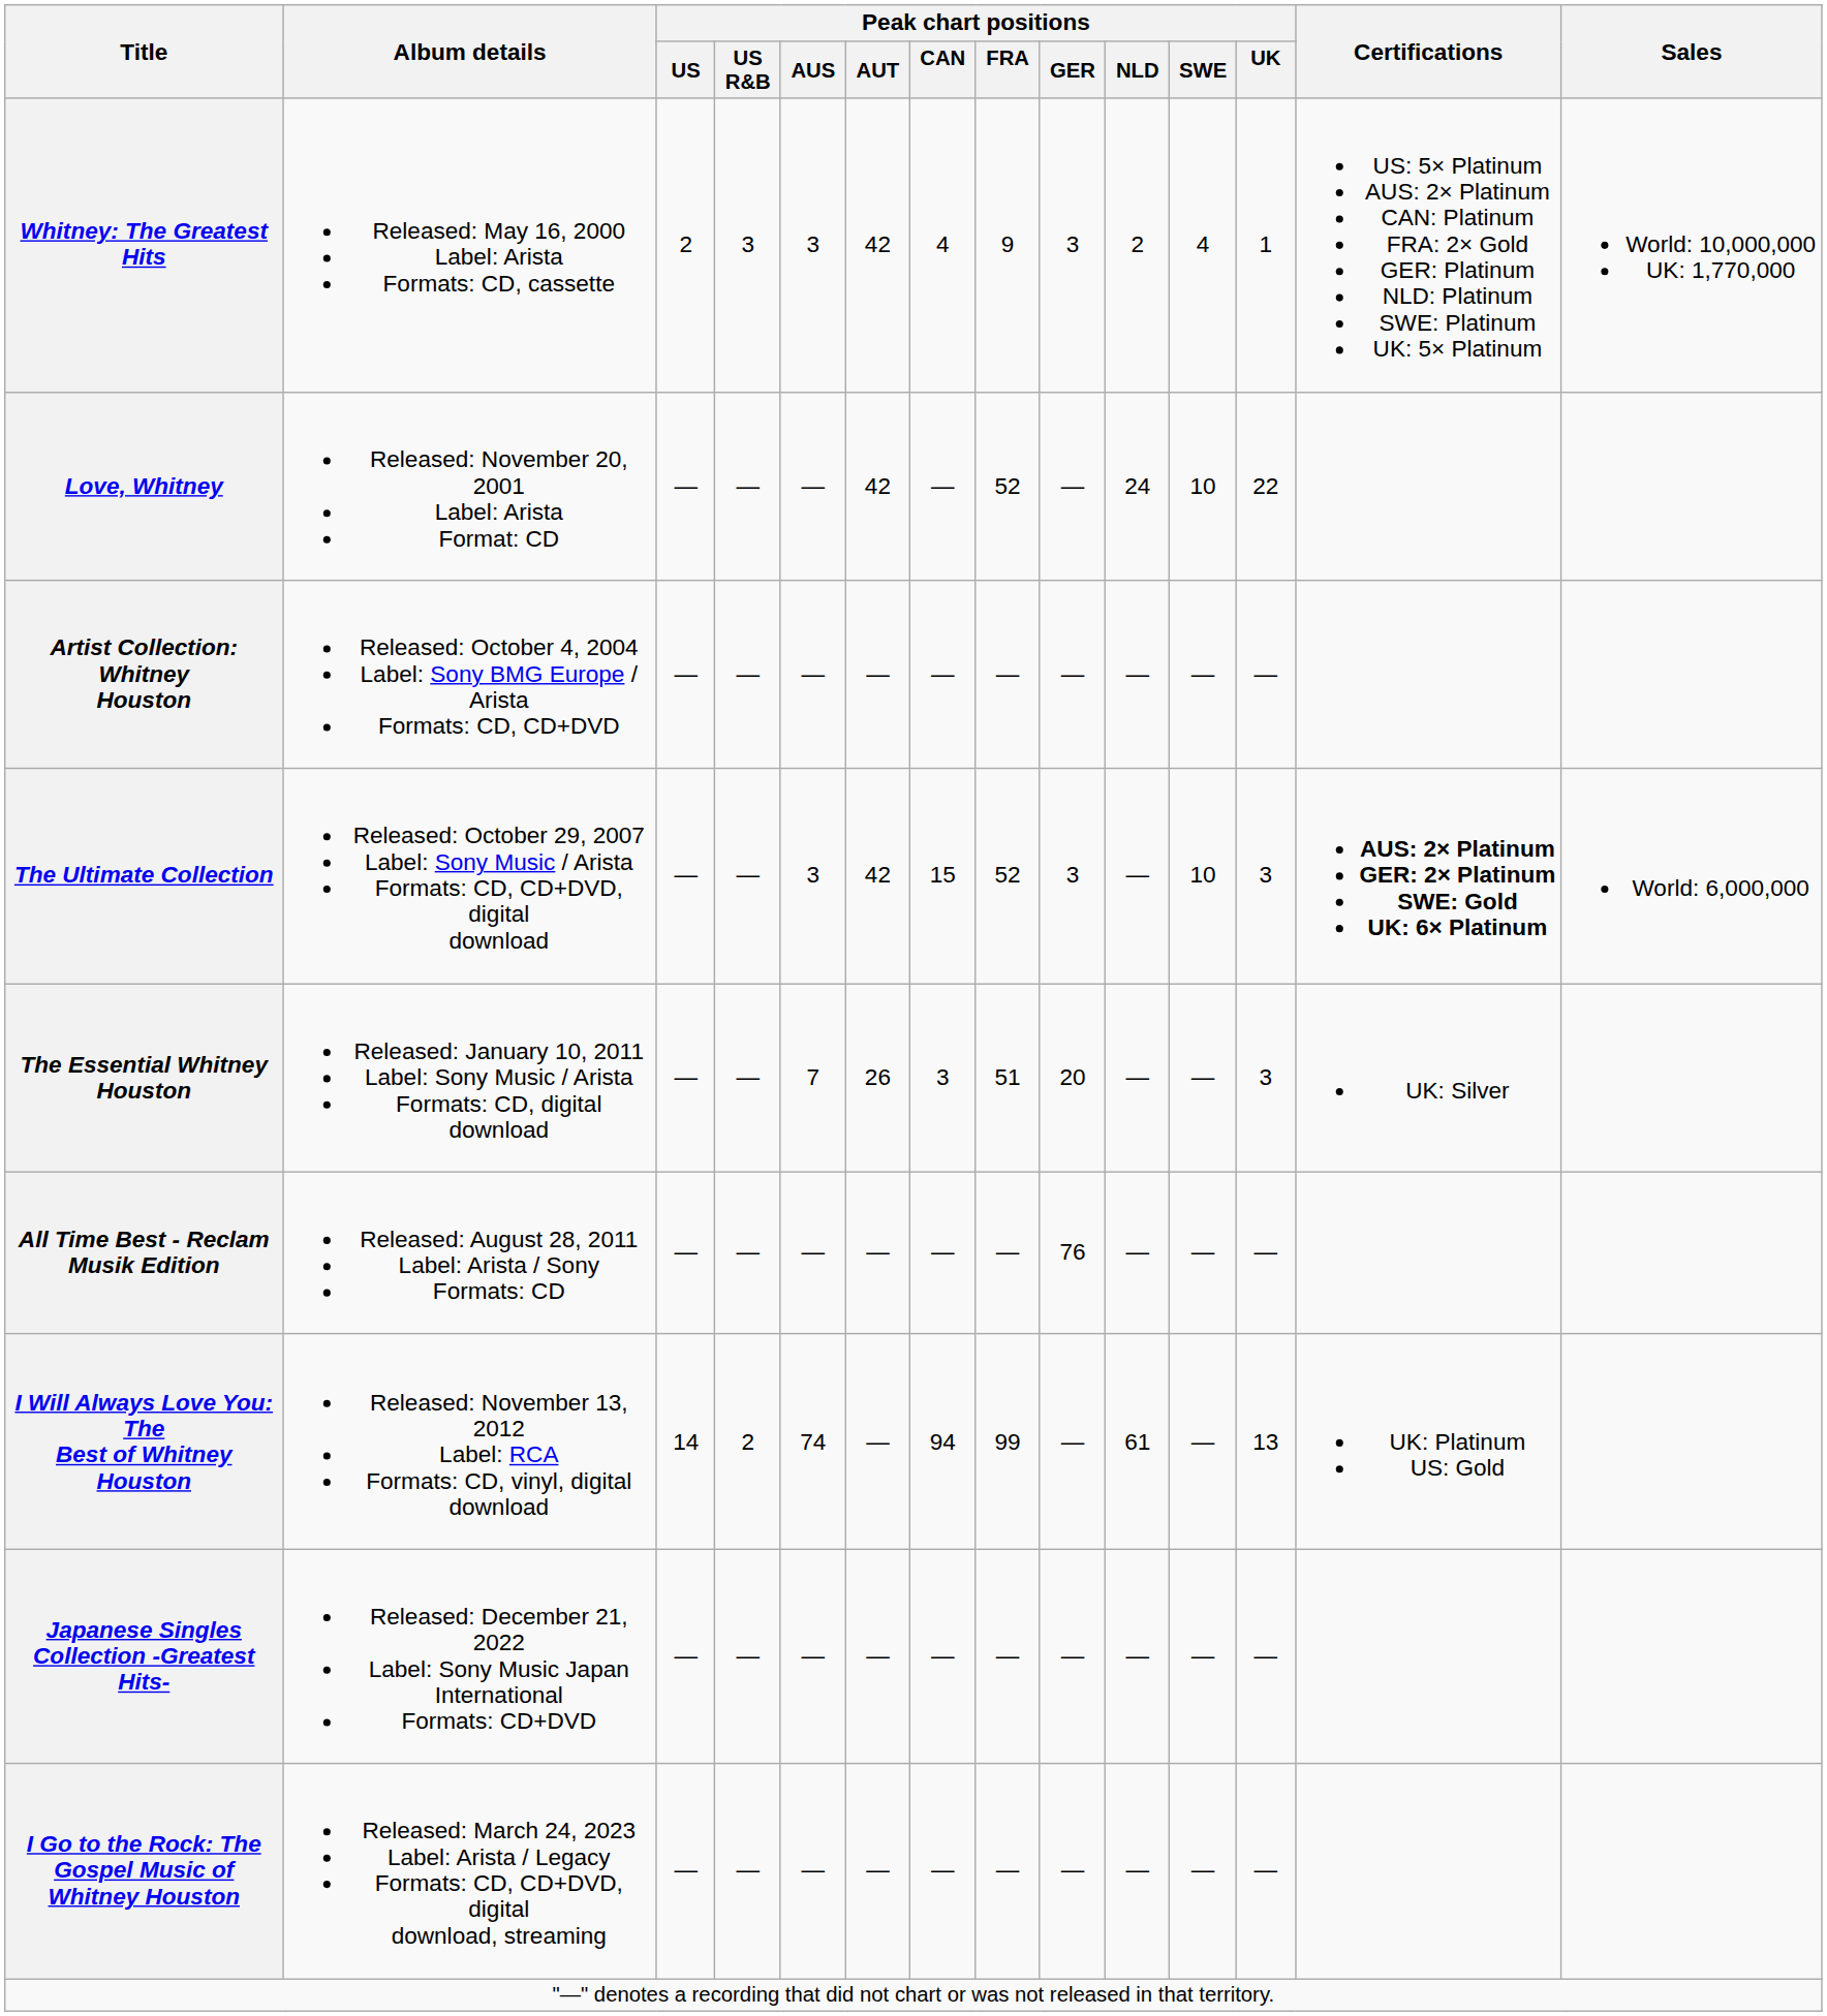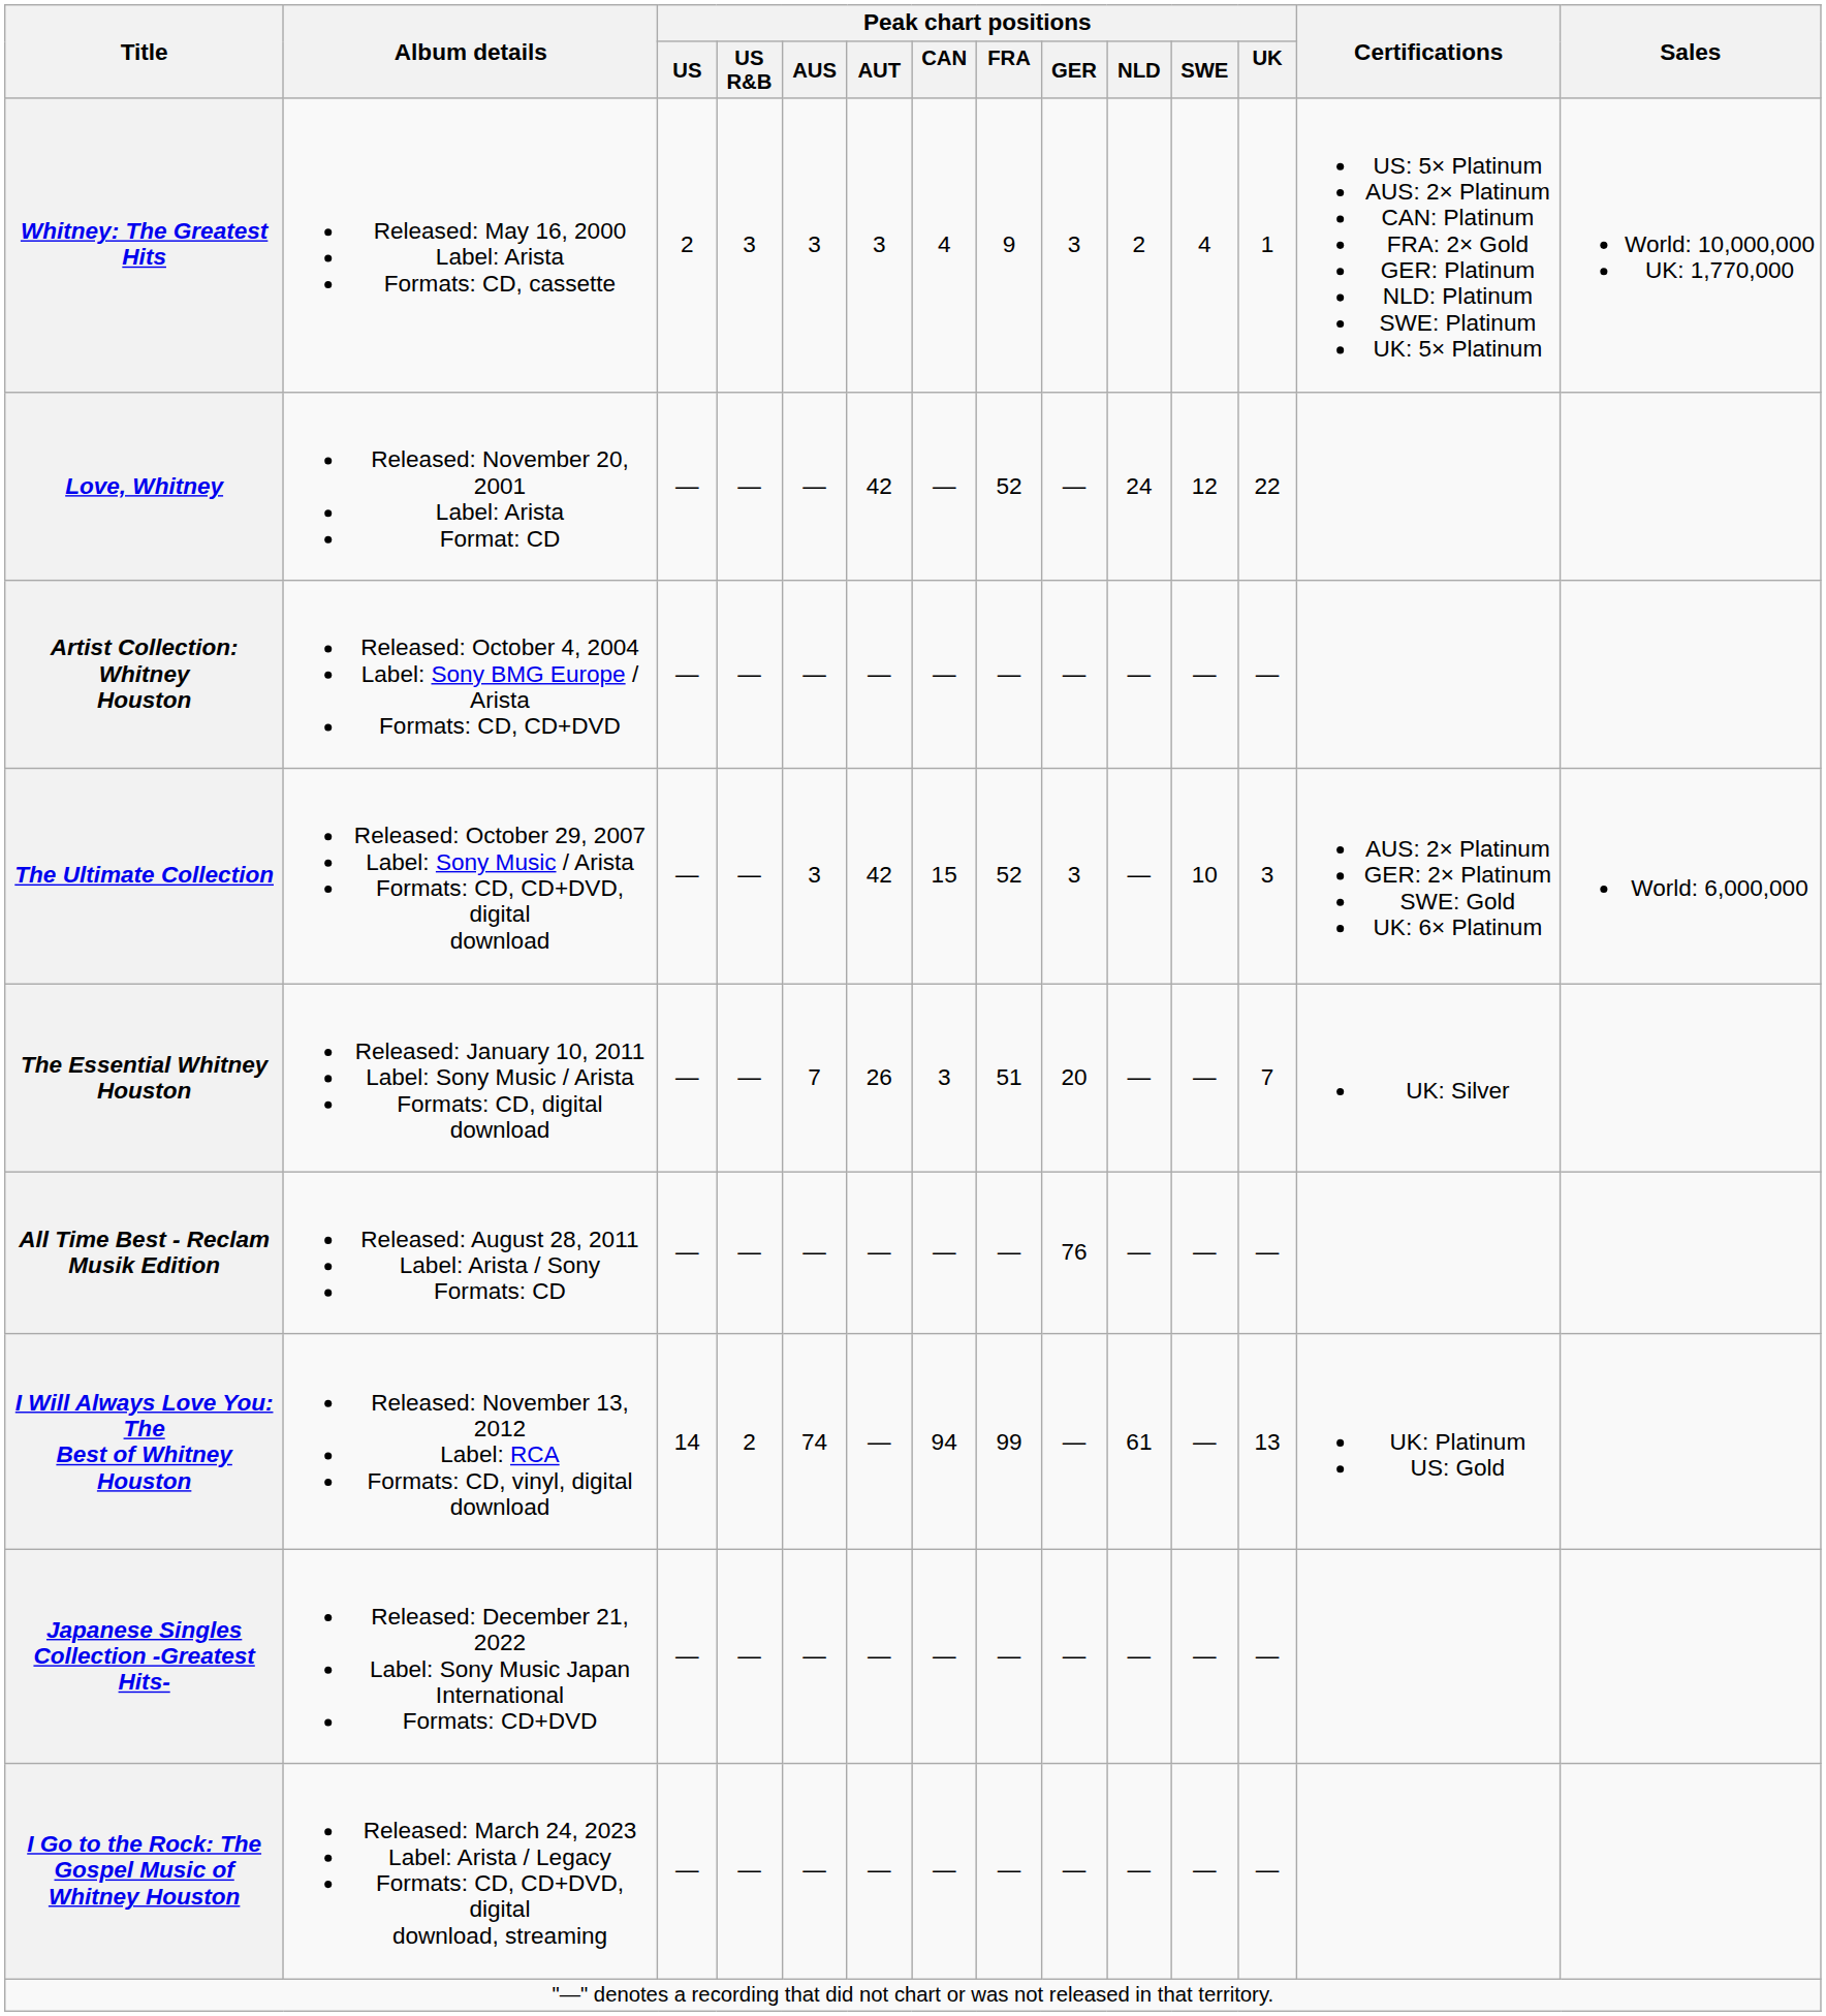 <table class="wikitable plainrowheaders" style="text-align:center;">
 <tr>
 <th scope="col" rowspan="2" style="width:16em;">Title</th>
 <th scope="col" rowspan="2" style="width:21em;">Album details</th>
 <th scope="col" colspan="10">Peak chart positions</th>
 <th scope="col" rowspan="2" style="width:14em;">Certifications</th>
 <th scope="col" rowspan="2" style="width:13em;">Sales</th>
 </tr>
 <tr>
 <th scope="col" style="width:3em;font-size:90%;">US<br></th>
 <th scope="col" style="width:3em;font-size:90%;">US R&B<br></th>
 <th scope="col" style="width:3em;font-size:90%;">AUS<br></th>
 <th scope="col" style="width:3em;font-size:90%;">AUT<br></th>
 <th scope="col" style="width:3em;font-size:90%;">CAN<br><br></th>
 <th scope="col" style="width:3em;font-size:90%;">FRA<br><br></th>
 <th scope="col" style="width:3em;font-size:90%;">GER<br></th>
 <th scope="col" style="width:3em;font-size:90%;">NLD<br></th>
 <th scope="col" style="width:3em;font-size:90%;">SWE<br></th>
 <th scope="col" style="width:3em;font-size:90%;">UK<br><br></th>
 </tr>
 <tr>
 <th scope="row"><em><a href='#'>Whitney: The Greatest Hits</a></em></th>
 <td><br><ul><li>Released: May 16, 2000</li><li>Label: Arista</li><li>Formats: CD, cassette</li></ul></td>
 <td>2</td>
 <td>3</td>
 <td>3</td>
-<td>42</td>
+<td>3</td>
 <td>4</td>
 <td>9</td>
 <td>3</td>
 <td>2</td>
 <td>4</td>
 <td>1</td>
 <td><br><ul><li>US: 5× Platinum</li><li>AUS: 2× Platinum</li><li>CAN: Platinum</li><li>FRA: 2× Gold</li><li>GER: Platinum</li><li>NLD: Platinum</li><li>SWE: Platinum</li><li>UK: 5× Platinum</li></ul></td>
 <td><br><ul><li>World: 10,000,000</li><li>UK: 1,770,000</li></ul></td>
 </tr>
 <tr>
 <th scope="row"><em><a href='#'>Love, Whitney</a></em></th>
 <td><br><ul><li>Released: November 20, 2001</li><li>Label: Arista</li><li>Format: CD</li></ul></td>
 <td>—</td>
 <td>―</td>
 <td>—</td>
 <td>42</td>
 <td>—</td>
 <td>52</td>
 <td>—</td>
 <td>24</td>
-<td>10</td>
+<td>12</td>
 <td>22</td>
 <td></td>
 <td></td>
 </tr>
 <tr>
 <th scope="row"><em>Artist Collection: Whitney<br>Houston</em></th>
 <td><br><ul><li>Released: October 4, 2004</li><li>Label: <a href='#'>Sony BMG Europe</a> / Arista</li><li>Formats: CD, CD+DVD</li></ul></td>
 <td>—</td>
 <td>—</td>
 <td>—</td>
 <td>—</td>
 <td>—</td>
 <td>—</td>
 <td>—</td>
 <td>—</td>
 <td>—</td>
 <td>—</td>
 <td></td>
 <td></td>
 </tr>
 <tr>
 <th scope="row"><em><a href='#'>The Ultimate Collection</a></em></th>
 <td><br><ul><li>Released: October 29, 2007</li><li>Label: <a href='#'>Sony Music</a> / Arista</li><li>Formats: CD, CD+DVD, digital<br>download</li></ul></td>
 <td>—</td>
 <td>—</td>
 <td>3</td>
 <td>42</td>
 <td>15</td>
 <td>52</td>
 <td>3</td>
 <td>—</td>
 <td>10</td>
 <td>3</td>
-<td><strong><br><ul><li>AUS: 2× Platinum</li><li>GER: 2× Platinum</li><li>SWE: Gold</li><li>UK: 6× Platinum</li></ul></strong></td>
+<td><br><ul><li>AUS: 2× Platinum</li><li>GER: 2× Platinum</li><li>SWE: Gold</li><li>UK: 6× Platinum</li></ul></td>
 <td><br><ul><li>World: 6,000,000</li></ul></td>
 </tr>
 <tr>
 <th scope="row"><em>The Essential Whitney Houston</em></th>
 <td><br><ul><li>Released: January 10, 2011</li><li>Label: Sony Music / Arista</li><li>Formats: CD, digital download</li></ul></td>
 <td>―</td>
 <td>―</td>
 <td>7</td>
 <td>26</td>
 <td>3</td>
 <td>51</td>
 <td>20</td>
 <td>—</td>
 <td>―</td>
-<td>3</td>
+<td>7</td>
 <td><br><ul><li>UK: Silver</li></ul></td>
 <td></td>
 </tr>
 <tr>
 <th scope="row"><em>All Time Best - Reclam Musik Edition</em></th>
 <td><br><ul><li>Released: August 28, 2011</li><li>Label: Arista / Sony</li><li>Formats: CD</li></ul></td>
 <td>—</td>
 <td>—</td>
 <td>—</td>
 <td>—</td>
 <td>—</td>
 <td>—</td>
 <td>76</td>
 <td>—</td>
 <td>—</td>
 <td>—</td>
 <td></td>
 <td></td>
 </tr>
 <tr>
 <th scope="row"><em><a href='#'>I Will Always Love You: The<br>Best of Whitney Houston</a></em></th>
 <td><br><ul><li>Released: November 13, 2012</li><li>Label: <a href='#'>RCA</a></li><li>Formats: CD, vinyl, digital<br>download</li></ul></td>
 <td>14</td>
 <td>2</td>
 <td>74</td>
 <td>―</td>
 <td>94</td>
 <td>99</td>
 <td>―</td>
 <td>61</td>
 <td>―</td>
 <td>13</td>
 <td><br><ul><li>UK: Platinum</li><li>US: Gold</li></ul></td>
 <td></td>
 </tr>
 <tr>
 <th scope="row"><em><a href='#'>Japanese Singles Collection -Greatest Hits-</a></em></th>
 <td><br><ul><li>Released: December 21, 2022</li><li>Label: Sony Music Japan International</li><li>Formats: CD+DVD</li></ul></td>
 <td>—</td>
 <td>—</td>
 <td>—</td>
 <td>—</td>
 <td>—</td>
 <td>—</td>
 <td>—</td>
 <td>—</td>
 <td>—</td>
 <td>—</td>
 <td></td>
 <td></td>
 </tr>
 <tr>
 <th scope="row"><em><a href='#'>I Go to the Rock: The Gospel Music of Whitney Houston</a></em></th>
 <td><br><ul><li>Released: March 24, 2023</li><li>Label: Arista / Legacy</li><li>Formats: CD, CD+DVD, digital<br>download, streaming</li></ul></td>
 <td>—</td>
 <td>—</td>
 <td>—</td>
 <td>―</td>
 <td>—</td>
 <td>—</td>
 <td>―</td>
 <td>—</td>
 <td>―</td>
 <td>—</td>
 <td></td>
 <td></td>
 </tr>
 <tr>
 <td colspan="14" style="font-size:90%">"—" denotes a recording that did not chart or was not released in that territory.</td>
 </tr>
 </table>
